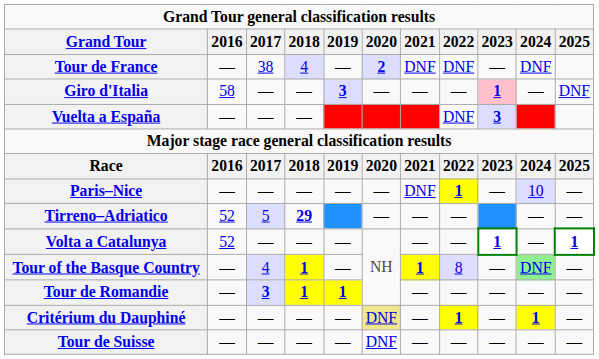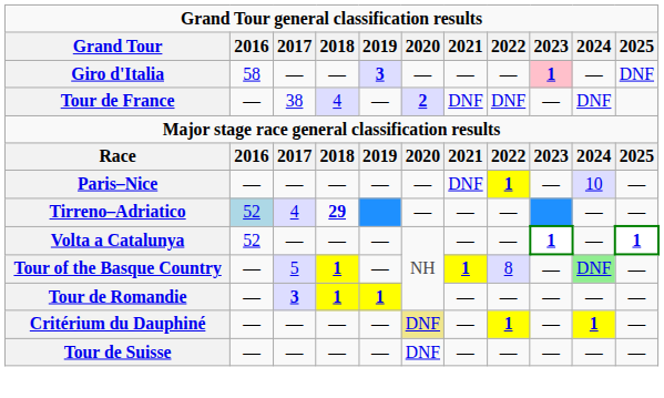 <table class="wikitable plainrowheaders">
 <tr>
 <td colspan="11" align="center"><strong>Grand Tour general classification results</strong></td>
 </tr>
 <tr>
 <th scope="col" width=200><a href='#'>Grand Tour</a></th>
 <th scope="col">2016</th>
 <th scope="col">2017</th>
 <th scope="col">2018</th>
 <th scope="col">2019</th>
 <th scope="col">2020</th>
 <th scope="col">2021</th>
 <th scope="col">2022</th>
 <th scope="col">2023</th>
 <th scope="col">2024</th>
 <th scope="col">2025</th>
 </tr>
 <tr style="text-align:center;">
-<th scope="row"> <a href='#'>Tour de France</a></th>
-<td>—</td>
-<td><a href='#'>38</a></td>
-<td style="background:#ddf;"><a href='#'>4</a></td>
-<td>—</td>
-<td style="background:#ddf;"><a href='#'><strong>2</strong></a></td>
-<td><a href='#'>DNF</a></td>
-<td><a href='#'>DNF</a></td>
-<td>—</td>
-<td><a href='#'>DNF</a></td>
-<td></td>
-</tr>
-<tr style="text-align:center;">
 <th scope="row"> <a href='#'>Giro d'Italia</a></th>
 <td><a href='#'>58</a></td>
 <td>—</td>
 <td>—</td>
 <td style="background:#ddf;"><a href='#'><strong>3</strong></a></td>
 <td>—</td>
 <td>—</td>
 <td>—</td>
 <td style="background:pink;"><a href='#'><strong>1</strong></a></td>
 <td>—</td>
 <td><a href='#'>DNF</a></td>
 </tr>
 <tr style="text-align:center;">
-<th scope="row"> <a href='#'>Vuelta a España</a></th>
+<th scope="row"> <a href='#'>Tour de France</a></th>
 <td>—</td>
+<td><a href='#'>38</a></td>
+<td style="background:#ddf;"><a href='#'>4</a></td>
 <td>—</td>
+<td style="background:#ddf;"><a href='#'><strong>2</strong></a></td>
+<td><a href='#'>DNF</a></td>
+<td><a href='#'>DNF</a></td>
 <td>—</td>
-<td style="background:red;"></td>
-<td style="background:red;"></td>
-<td style="background:red;"></td>
 <td><a href='#'>DNF</a></td>
-<td style="background:#ddf;"><a href='#'><strong>3</strong></a></td>
-<td style="background:red;"></td>
 <td></td>
 </tr>
 <tr>
 <td colspan="11" align="center"><strong>Major stage race general classification results</strong></td>
 </tr>
 <tr>
 <th scope="col">Race</th>
 <th scope="col">2016</th>
 <th scope="col">2017</th>
 <th scope="col">2018</th>
 <th scope="col">2019</th>
 <th scope="col">2020</th>
 <th scope="col">2021</th>
 <th scope="col">2022</th>
 <th scope="col">2023</th>
 <th scope="col">2024</th>
 <th scope="col">2025</th>
 </tr>
 <tr style="text-align:center;">
 <th scope="row"> <a href='#'>Paris–Nice</a></th>
 <td>—</td>
 <td>—</td>
 <td>—</td>
 <td>—</td>
 <td>—</td>
 <td><a href='#'>DNF</a></td>
 <td style="background:yellow;"><a href='#'><strong>1</strong></a></td>
 <td>—</td>
 <td style="background:#ddf;"><a href='#'>10</a></td>
 <td>—</td>
 </tr>
 <tr style="text-align:center;">
 <th scope="row"> <a href='#'>Tirreno–Adriatico</a></th>
-<td><a href='#'>52</a></td>
-<td style="background:#ddf;"><a href='#'>5</a></td>
+<td style="background: lightblue;"><a href='#'>52</a></td>
+<td style="background:#ddf;"><a href='#'>4</a></td>
 <td><strong><a href='#'>29</a></strong></td>
 <td style="background:dodgerblue;"></td>
 <td>—</td>
 <td>—</td>
 <td>—</td>
 <td style="background:dodgerblue;"></td>
 <td>—</td>
 <td>—</td>
 </tr>
 <tr style="text-align:center;">
 <th scope="row"> <a href='#'>Volta a Catalunya</a></th>
 <td><a href='#'>52</a></td>
 <td>—</td>
 <td>—</td>
 <td>—</td>
 <td style="color:#4d4d4d;" rowspan=3>NH</td>
 <td>—</td>
 <td>—</td>
 <td style="background:white; border:2px solid green;"><a href='#'><strong>1</strong></a></td>
 <td>—</td>
 <td style="background:white; border:2px solid green;"><a href='#'><strong>1</strong></a></td>
 </tr>
 <tr style="text-align:center;">
 <th scope="row"> <a href='#'>Tour of the Basque Country</a></th>
 <td>—</td>
-<td style="background:#ddf;"><a href='#'>4</a></td>
+<td style="background:#ddf;"><a href='#'>5</a></td>
 <th style="background:yellow;"><a href='#'>1</a></th>
 <td>—</td>
 <th style="background:yellow;"><a href='#'>1</a></th>
 <td style="background:#ddf;"><a href='#'>8</a></td>
 <td>—</td>
 <td style="background: lightgreen;"><a href='#'>DNF</a></td>
 <td>—</td>
 </tr>
 <tr style="text-align:center;">
 <th scope="row"> <a href='#'>Tour de Romandie</a></th>
 <td>—</td>
 <th style="background:#ddf;"><a href='#'>3</a></th>
 <th style="background:yellow;"><a href='#'>1</a></th>
 <th style="background:yellow;"><a href='#'>1</a></th>
 <td>—</td>
 <td>—</td>
 <td>—</td>
 <td>—</td>
 <td>—</td>
 </tr>
 <tr style="text-align:center;">
 <th scope="row"> <a href='#'>Critérium du Dauphiné</a></th>
 <td>—</td>
 <td>—</td>
 <td>—</td>
 <td>—</td>
 <td style="background: khaki;"><a href='#'>DNF</a></td>
 <td>—</td>
 <th style="background:yellow;"><a href='#'>1</a></th>
 <td>—</td>
 <th style="background:yellow;"><a href='#'>1</a></th>
 <td>—</td>
 </tr>
 <tr style="text-align:center;">
 <th scope="row"> <a href='#'>Tour de Suisse</a></th>
 <td>—</td>
 <td>—</td>
 <td>—</td>
 <td>—</td>
 <td><a href='#'>DNF</a></td>
 <td>—</td>
 <td>—</td>
 <td>—</td>
 <td>—</td>
 <td>—</td>
 </tr>
 </table>
